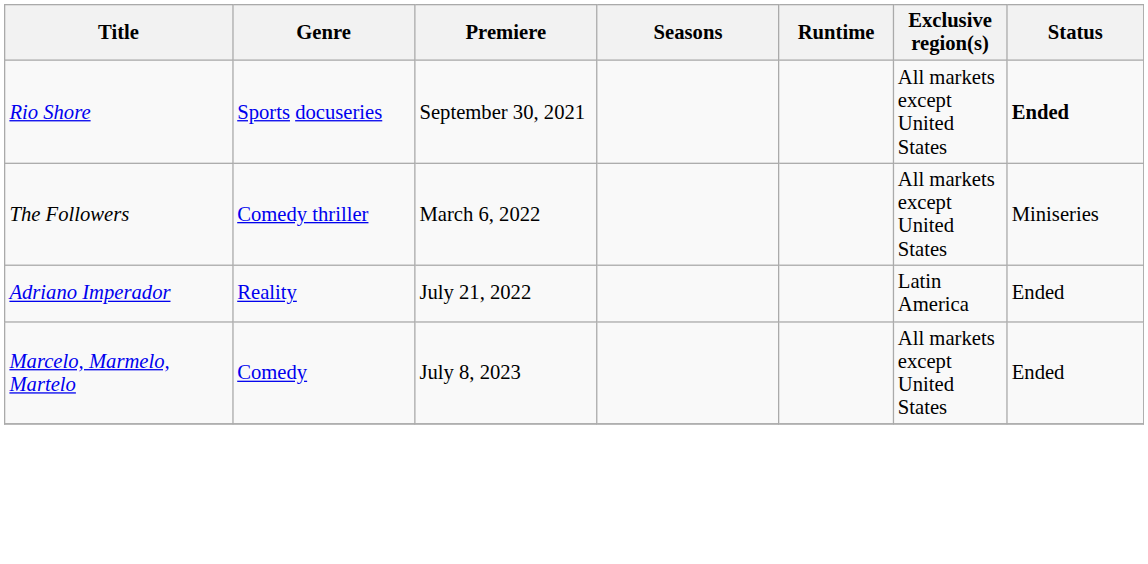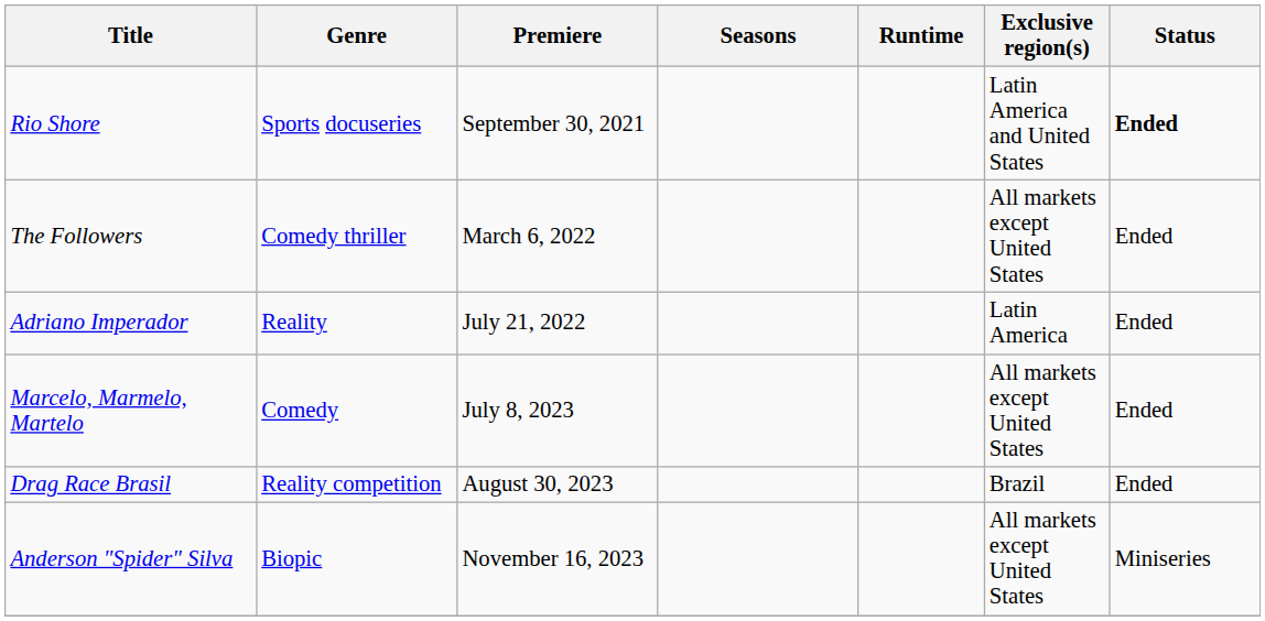 <table class="wikitable sortable" style="width:100%;">
 <tr>
 <th style="width:20%;">Title</th>
 <th style="width:16%;">Genre</th>
 <th style="width:16%;">Premiere</th>
 <th style="width:16%;">Seasons</th>
 <th style="width:10%;">Runtime</th>
 <th style="width:10%;">Exclusive region(s)</th>
 <th style="width:12%;">Status</th>
 </tr>
 <tr>
 <td><em><a href='#'>Rio Shore</a></em></td>
 <td><a href='#'>Sports</a> <a href='#'>docuseries</a></td>
 <td>September 30, 2021</td>
 <td></td>
 <td></td>
-<td>All markets except United States</td>
+<td>Latin America and United States</td>
 <td><strong>Ended</strong></td>
 </tr>
 <tr>
 <td><em>The Followers</em></td>
 <td><a href='#'>Comedy thriller</a></td>
 <td>March 6, 2022</td>
 <td></td>
 <td></td>
 <td>All markets except United States</td>
-<td>Miniseries</td>
+<td>Ended</td>
 </tr>
 <tr>
 <td><em><a href='#'>Adriano Imperador</a></em></td>
 <td><a href='#'>Reality</a></td>
 <td>July 21, 2022</td>
 <td></td>
 <td></td>
 <td>Latin America</td>
 <td>Ended</td>
 </tr>
 <tr>
 <td><em><a href='#'>Marcelo, Marmelo, Martelo</a></em></td>
 <td><a href='#'>Comedy</a></td>
 <td>July 8, 2023</td>
 <td></td>
 <td></td>
 <td>All markets except United States</td>
 <td>Ended</td>
 </tr>
 <tr>
+<td><em><a href='#'>Drag Race Brasil</a></em></td>
+<td><a href='#'>Reality competition</a></td>
+<td>August 30, 2023</td>
+<td></td>
+<td></td>
+<td>Brazil</td>
+<td>Ended</td>
+</tr>
+<tr>
+<td><em><a href='#'>Anderson "Spider" Silva</a></em></td>
+<td><a href='#'>Biopic</a></td>
+<td>November 16, 2023</td>
+<td></td>
+<td></td>
+<td>All markets except United States</td>
+<td>Miniseries</td>
+</tr>
+<tr>
 </tr>
 </table>
